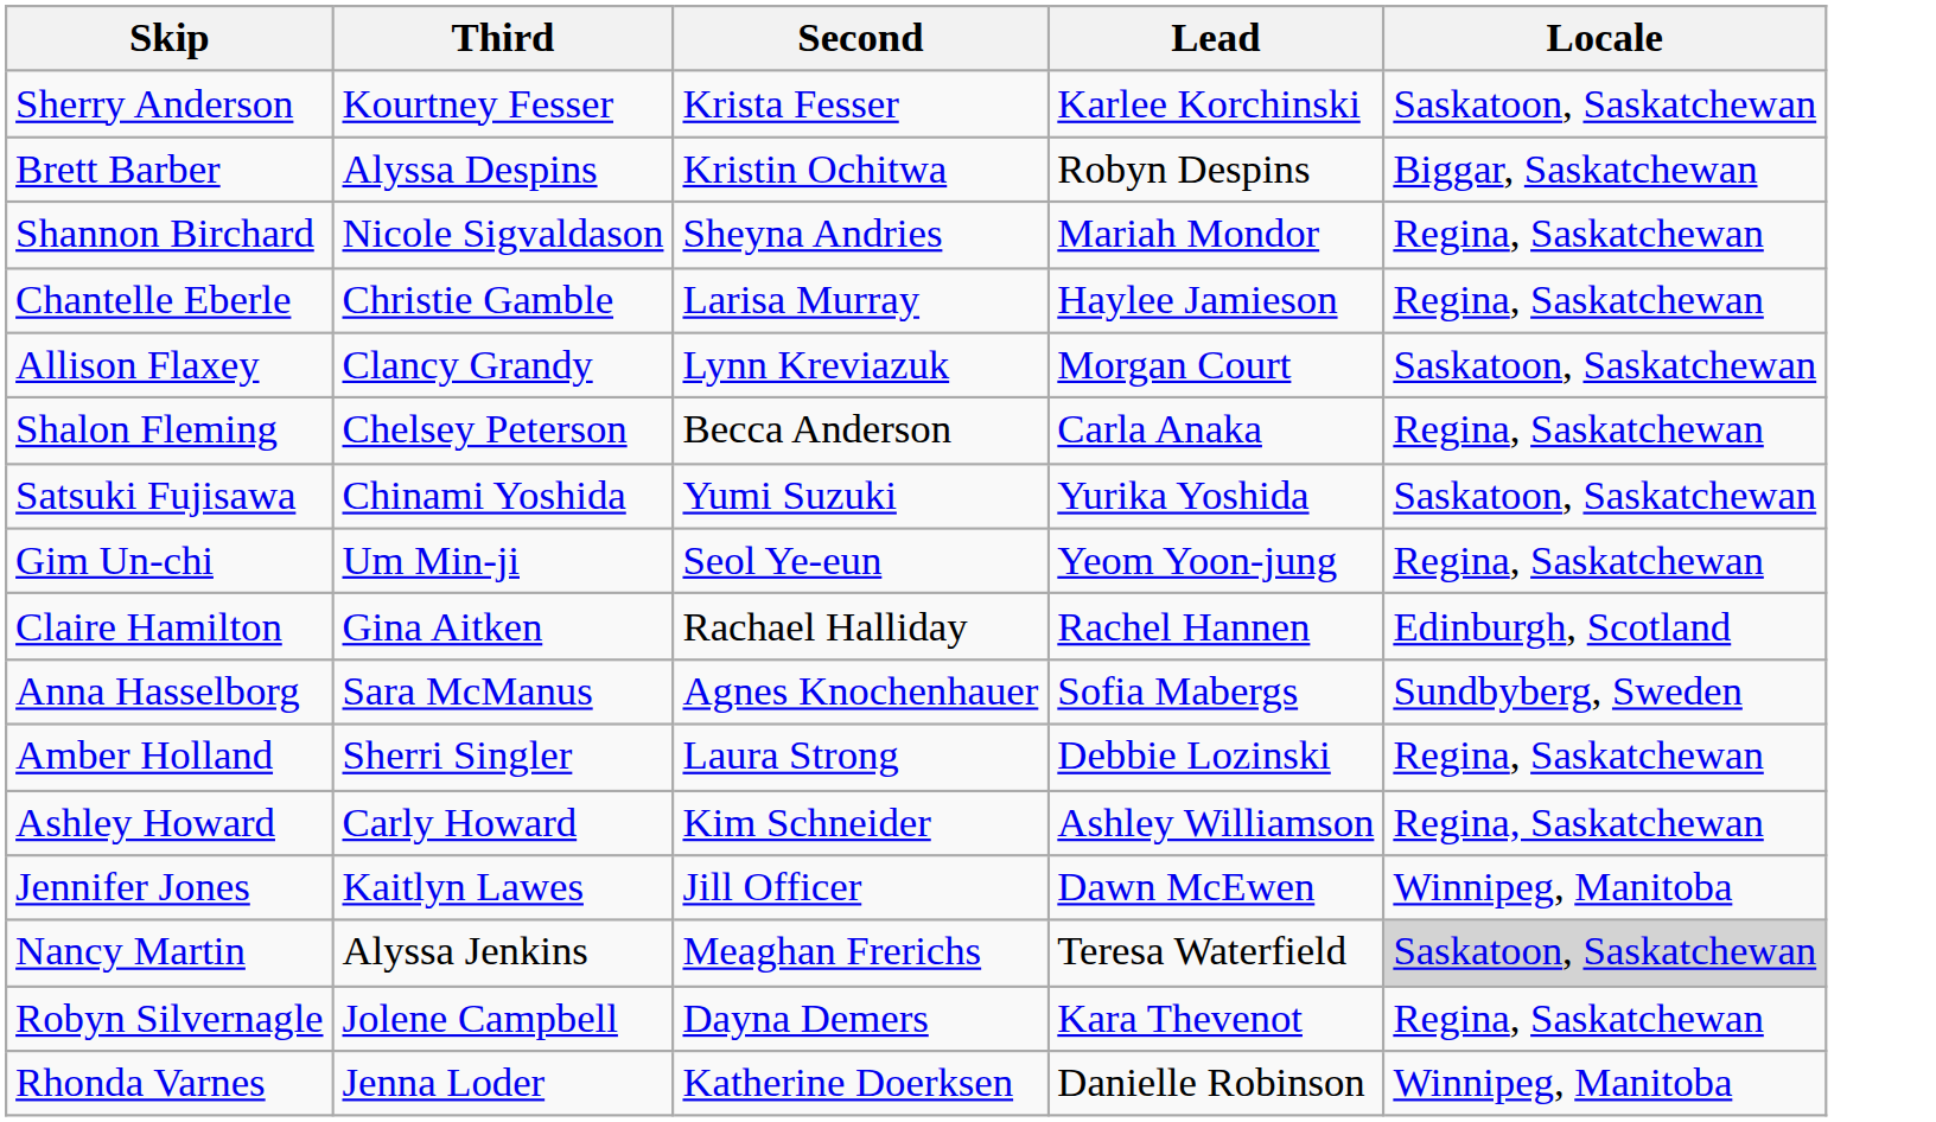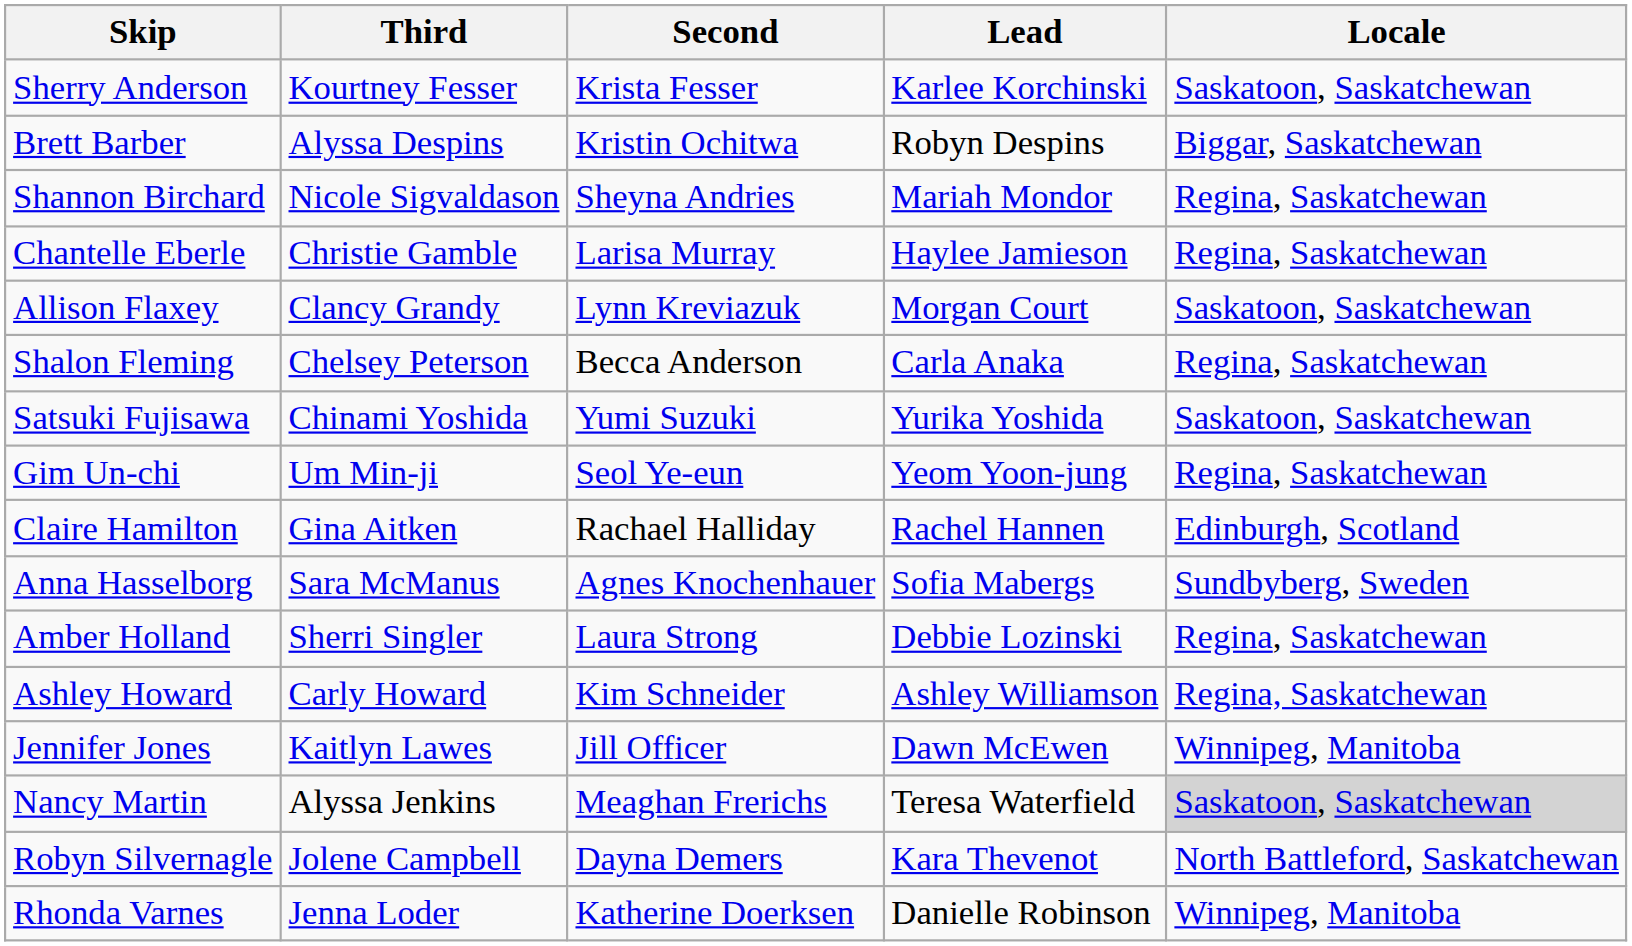 <table class=wikitable>
 <tr>
 <th>Skip</th>
 <th>Third</th>
 <th>Second</th>
 <th>Lead</th>
 <th>Locale</th>
 </tr>
 <tr>
 <td><a href='#'>Sherry Anderson</a></td>
 <td><a href='#'>Kourtney Fesser</a></td>
 <td><a href='#'>Krista Fesser</a></td>
 <td><a href='#'>Karlee Korchinski</a></td>
 <td> <a href='#'>Saskatoon</a>, <a href='#'>Saskatchewan</a></td>
 </tr>
 <tr>
 <td><a href='#'>Brett Barber</a></td>
 <td><a href='#'>Alyssa Despins</a></td>
 <td><a href='#'>Kristin Ochitwa</a></td>
 <td>Robyn Despins</td>
 <td> <a href='#'>Biggar</a>, <a href='#'>Saskatchewan</a></td>
 </tr>
 <tr>
 <td><a href='#'>Shannon Birchard</a></td>
 <td><a href='#'>Nicole Sigvaldason</a></td>
 <td><a href='#'>Sheyna Andries</a></td>
 <td><a href='#'>Mariah Mondor</a></td>
 <td> <a href='#'>Regina</a>, <a href='#'>Saskatchewan</a></td>
 </tr>
 <tr>
 <td><a href='#'>Chantelle Eberle</a></td>
 <td><a href='#'>Christie Gamble</a></td>
 <td><a href='#'>Larisa Murray</a></td>
 <td><a href='#'>Haylee Jamieson</a></td>
 <td> <a href='#'>Regina</a>, <a href='#'>Saskatchewan</a></td>
 </tr>
 <tr>
 <td><a href='#'>Allison Flaxey</a></td>
 <td><a href='#'>Clancy Grandy</a></td>
 <td><a href='#'>Lynn Kreviazuk</a></td>
 <td><a href='#'>Morgan Court</a></td>
 <td> <a href='#'>Saskatoon</a>, <a href='#'>Saskatchewan</a></td>
 </tr>
 <tr>
 <td><a href='#'>Shalon Fleming</a></td>
 <td><a href='#'>Chelsey Peterson</a></td>
 <td>Becca Anderson</td>
 <td><a href='#'>Carla Anaka</a></td>
 <td> <a href='#'>Regina</a>, <a href='#'>Saskatchewan</a></td>
 </tr>
 <tr>
 <td><a href='#'>Satsuki Fujisawa</a></td>
 <td><a href='#'>Chinami Yoshida</a></td>
 <td><a href='#'>Yumi Suzuki</a></td>
 <td><a href='#'>Yurika Yoshida</a></td>
 <td> <a href='#'>Saskatoon</a>, <a href='#'>Saskatchewan</a></td>
 </tr>
 <tr>
 <td><a href='#'>Gim Un-chi</a></td>
 <td><a href='#'>Um Min-ji</a></td>
 <td><a href='#'>Seol Ye-eun</a></td>
 <td><a href='#'>Yeom Yoon-jung</a></td>
 <td> <a href='#'>Regina</a>, <a href='#'>Saskatchewan</a></td>
 </tr>
 <tr>
 <td><a href='#'>Claire Hamilton</a></td>
 <td><a href='#'>Gina Aitken</a></td>
 <td>Rachael Halliday</td>
 <td><a href='#'>Rachel Hannen</a></td>
 <td> <a href='#'>Edinburgh</a>, <a href='#'>Scotland</a></td>
 </tr>
 <tr>
 <td><a href='#'>Anna Hasselborg</a></td>
 <td><a href='#'>Sara McManus</a></td>
 <td><a href='#'>Agnes Knochenhauer</a></td>
 <td><a href='#'>Sofia Mabergs</a></td>
 <td> <a href='#'>Sundbyberg</a>, <a href='#'>Sweden</a></td>
 </tr>
 <tr>
 <td><a href='#'>Amber Holland</a></td>
 <td><a href='#'>Sherri Singler</a></td>
 <td><a href='#'>Laura Strong</a></td>
 <td><a href='#'>Debbie Lozinski</a></td>
 <td> <a href='#'>Regina</a>, <a href='#'>Saskatchewan</a></td>
 </tr>
 <tr>
 <td><a href='#'>Ashley Howard</a></td>
 <td><a href='#'>Carly Howard</a></td>
 <td><a href='#'>Kim Schneider</a></td>
 <td><a href='#'>Ashley Williamson</a></td>
 <td> <a href='#'>Regina, Saskatchewan</a></td>
 </tr>
 <tr>
 <td><a href='#'>Jennifer Jones</a></td>
 <td><a href='#'>Kaitlyn Lawes</a></td>
 <td><a href='#'>Jill Officer</a></td>
 <td><a href='#'>Dawn McEwen</a></td>
 <td> <a href='#'>Winnipeg</a>, <a href='#'>Manitoba</a></td>
 </tr>
 <tr>
 <td><a href='#'>Nancy Martin</a></td>
 <td>Alyssa Jenkins</td>
 <td><a href='#'>Meaghan Frerichs</a></td>
 <td>Teresa Waterfield</td>
 <td style="background: lightgrey;"> <a href='#'>Saskatoon</a>, <a href='#'>Saskatchewan</a></td>
 </tr>
 <tr>
 <td><a href='#'>Robyn Silvernagle</a></td>
 <td><a href='#'>Jolene Campbell</a></td>
 <td><a href='#'>Dayna Demers</a></td>
 <td><a href='#'>Kara Thevenot</a></td>
-<td> <a href='#'>Regina</a>, <a href='#'>Saskatchewan</a></td>
+<td> <a href='#'>North Battleford</a>, <a href='#'>Saskatchewan</a></td>
 </tr>
 <tr>
 <td><a href='#'>Rhonda Varnes</a></td>
 <td><a href='#'>Jenna Loder</a></td>
 <td><a href='#'>Katherine Doerksen</a></td>
 <td>Danielle Robinson</td>
 <td> <a href='#'>Winnipeg</a>, <a href='#'>Manitoba</a></td>
 </tr>
 </table>
